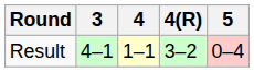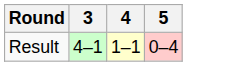 <table class="wikitable">
 <tr>
 <th>Round</th>
 <th>3</th>
 <th>4</th>
-<th>4(R)</th>
 <th>5</th>
 </tr>
 <tr>
 <td>Result</td>
 <td bgcolor="#CCFFCC">4–1</td>
 <td bgcolor="#FFFFCC">1–1</td>
-<td bgcolor="#CCFFCC">3–2</td>
 <td bgcolor="#FFCCCC">0–4</td>
 </tr>
 </table>
